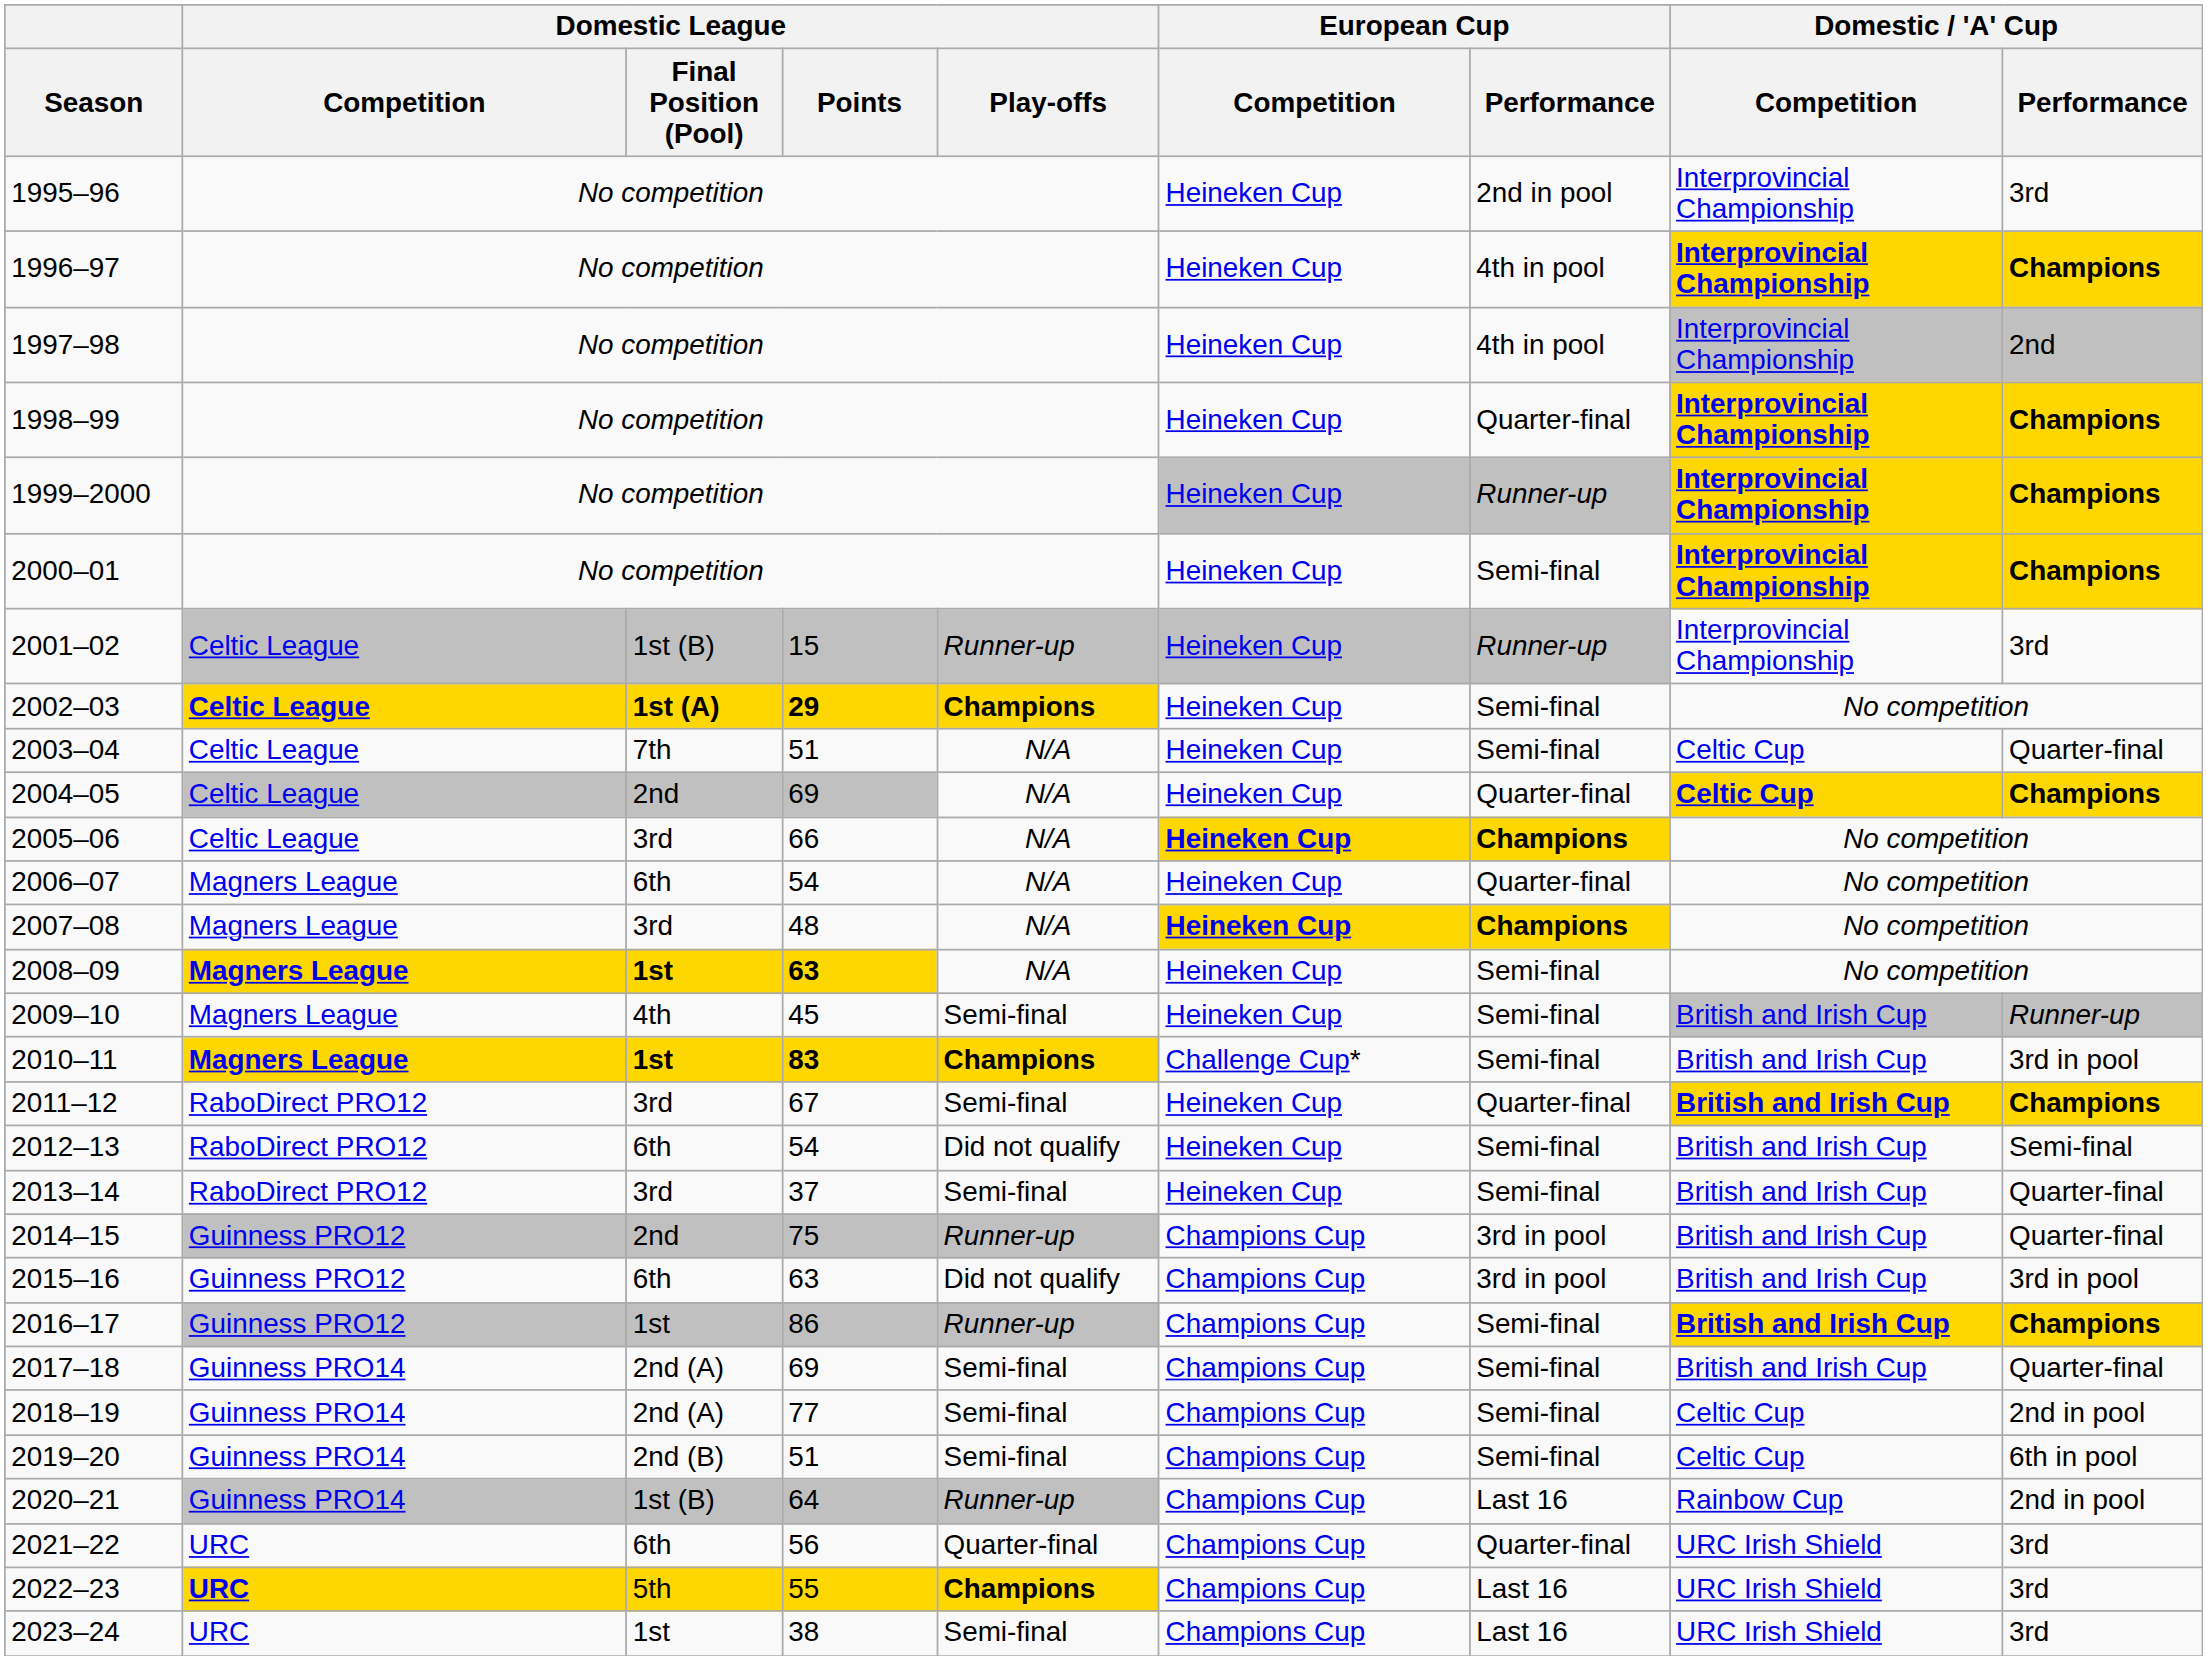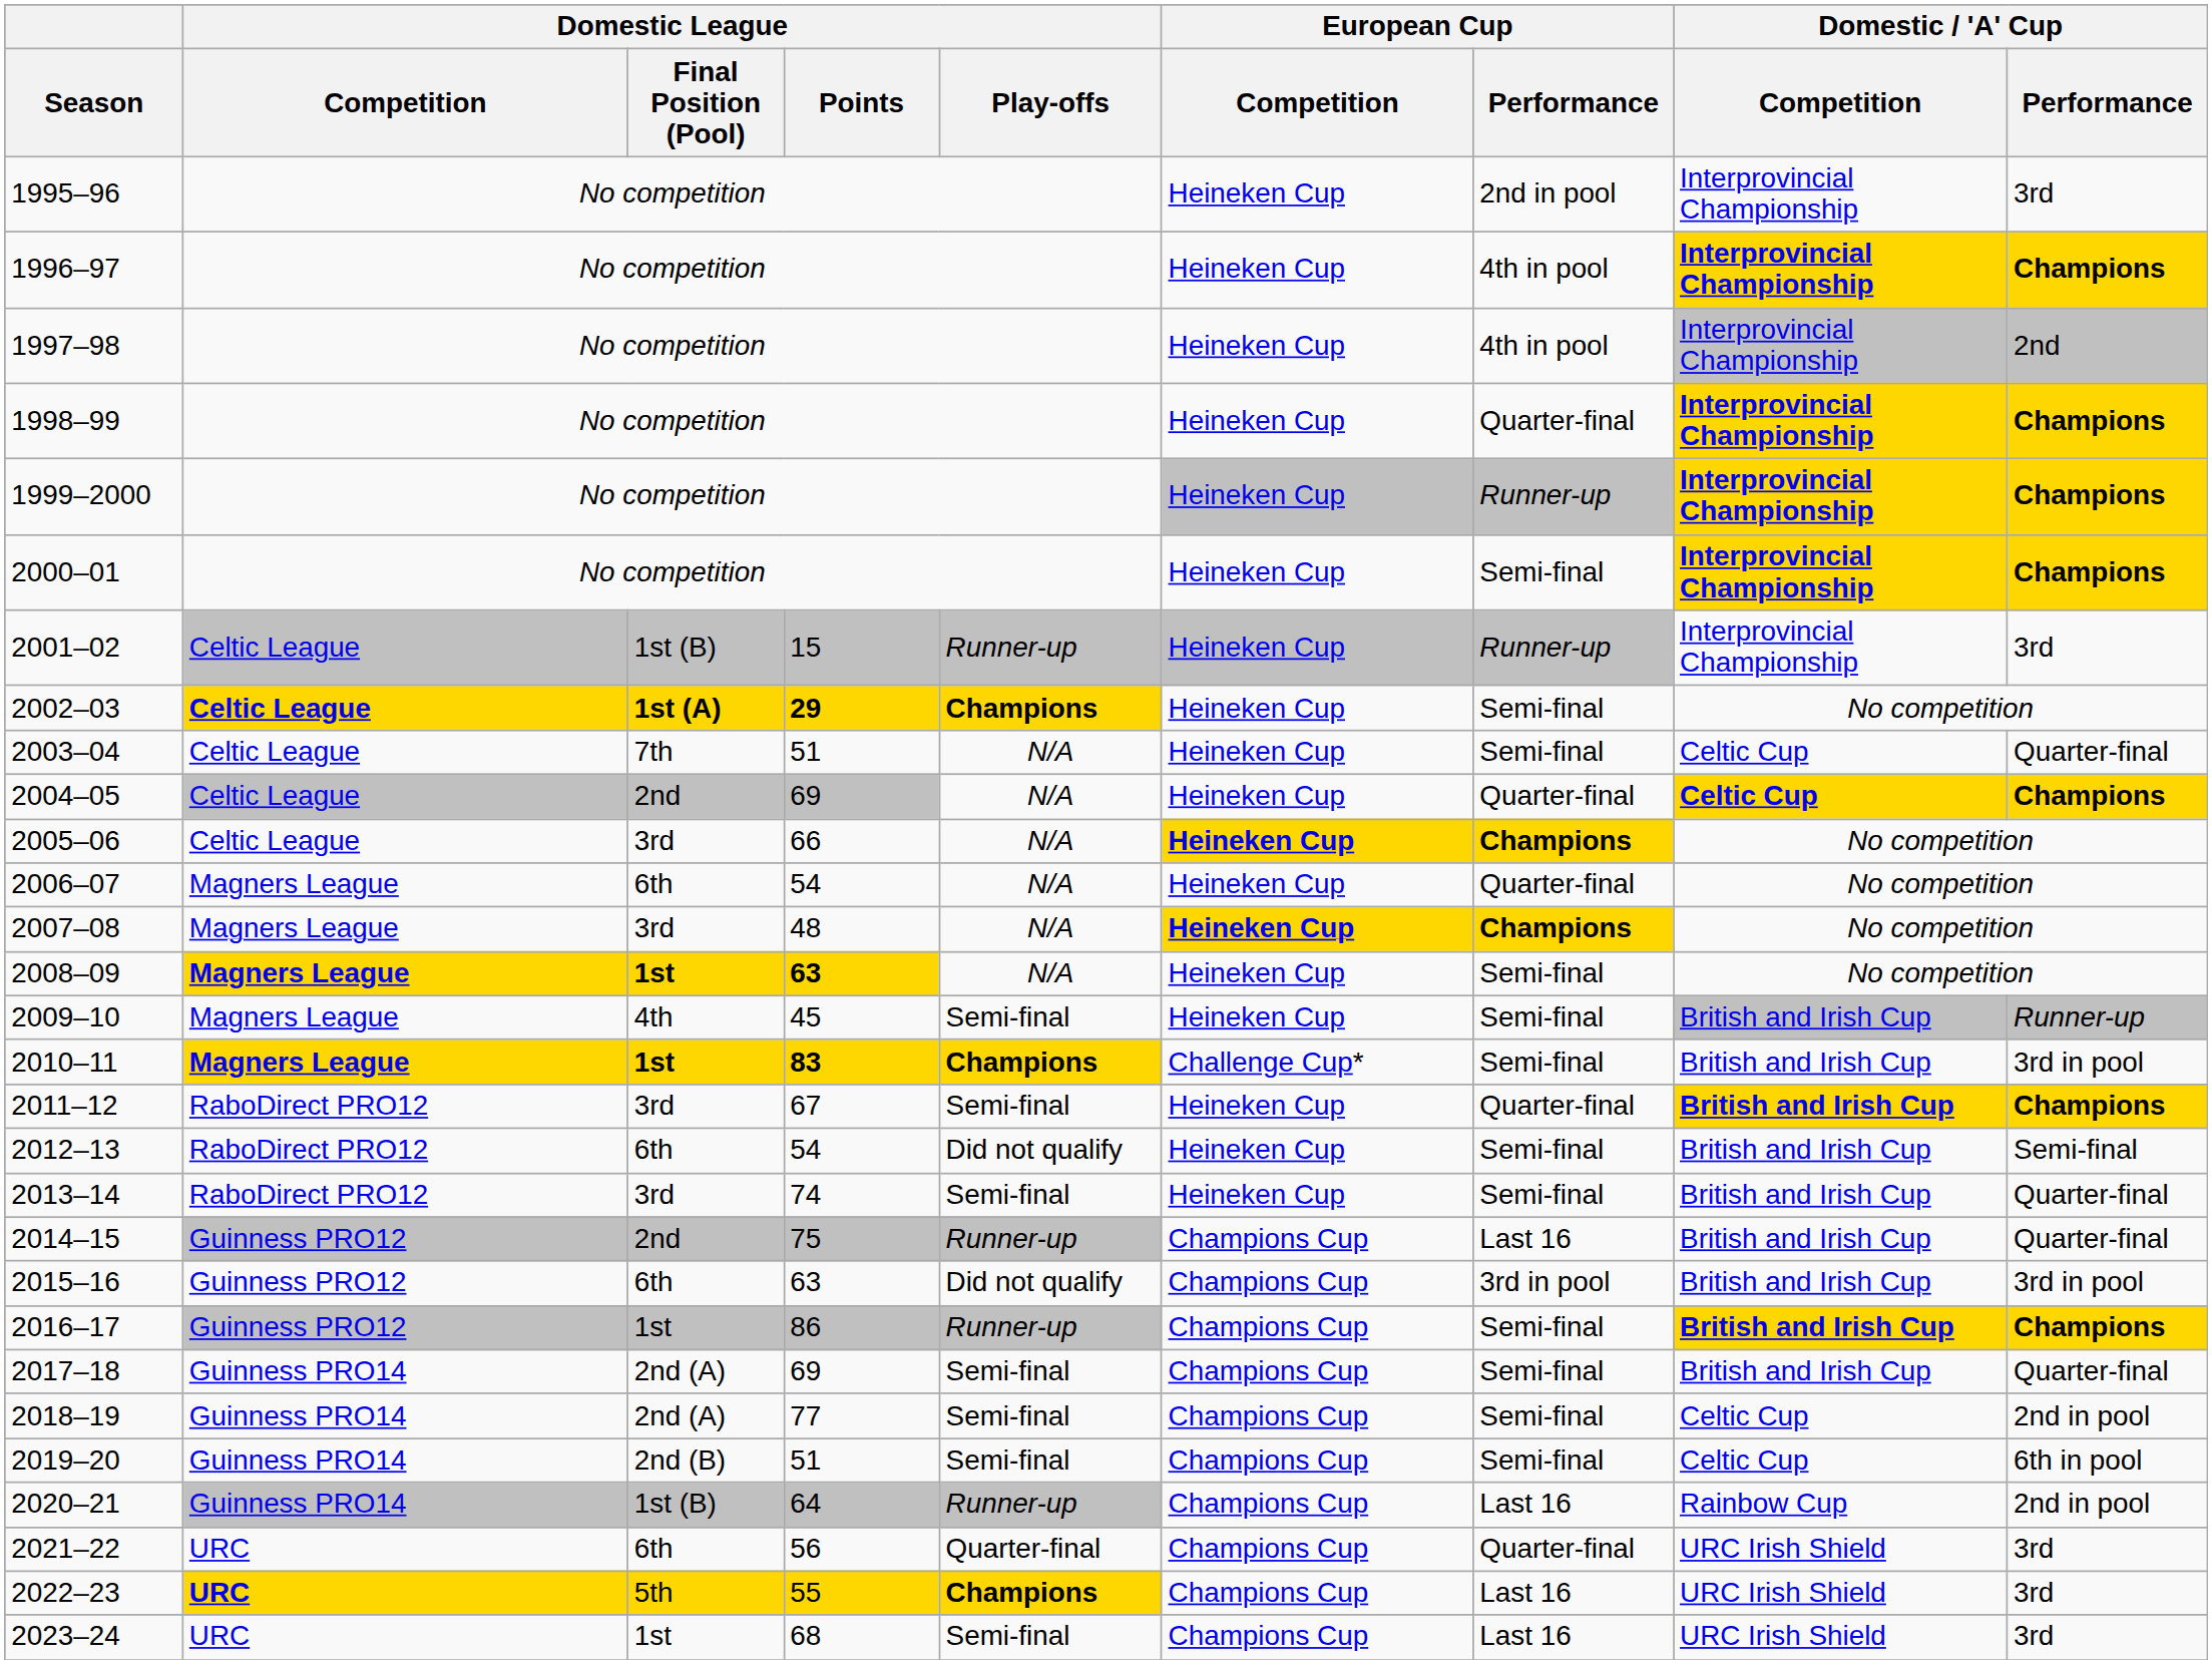 <table class="wikitable" style="margin:auto; width:100%;">
 <tr>
 <th colspan="1"></th>
 <th colspan="4">Domestic League</th>
 <th colspan="2">European Cup</th>
 <th colspan="2">Domestic / 'A' Cup</th>
 </tr>
 <tr>
 <th style="text-align:center; width:8%;">Season</th>
 <th style="text-align:center; width:20%;">Competition</th>
 <th style="text-align:center; width:7%;">Final Position (Pool)</th>
 <th style="text-align:center; width:7%;">Points</th>
 <th style="text-align:center; width:10%;">Play-offs</th>
 <th style="text-align:center; width:14%;">Competition</th>
 <th style="text-align:center; width:9%;">Performance</th>
 <th style="text-align:center; width:15%;">Competition</th>
 <th style="text-align:center; width:9%;">Performance</th>
 </tr>
 <tr>
 <td>1995–96</td>
 <td style="text-align:center" colspan=4><em>No competition</em></td>
 <td><a href='#'>Heineken Cup</a></td>
 <td>2nd in pool</td>
 <td><a href='#'>Interprovincial Championship</a></td>
 <td>3rd</td>
 </tr>
 <tr>
 <td>1996–97</td>
 <td style="text-align:center" colspan=4><em>No competition</em></td>
 <td><a href='#'>Heineken Cup</a></td>
 <td>4th in pool</td>
 <td style="background: gold"><strong><a href='#'>Interprovincial Championship</a></strong></td>
 <td style="background: gold"><strong>Champions</strong></td>
 </tr>
 <tr>
 <td>1997–98</td>
 <td style="text-align:center" colspan=4><em>No competition</em></td>
 <td><a href='#'>Heineken Cup</a></td>
 <td>4th in pool</td>
 <td style="background: silver"><a href='#'>Interprovincial Championship</a></td>
 <td style="background: silver">2nd</td>
 </tr>
 <tr>
 <td>1998–99</td>
 <td style="text-align:center" colspan=4><em>No competition</em></td>
 <td><a href='#'>Heineken Cup</a></td>
 <td>Quarter-final</td>
 <td style="background: gold"><strong><a href='#'>Interprovincial Championship</a></strong></td>
 <td style="background: gold"><strong>Champions</strong></td>
 </tr>
 <tr>
 <td>1999–2000</td>
 <td style="text-align:center" colspan=4><em>No competition</em></td>
 <td style="background: silver"><a href='#'>Heineken Cup</a></td>
 <td style="background: silver"><em>Runner-up</em></td>
 <td style="background: gold"><strong><a href='#'>Interprovincial Championship</a></strong></td>
 <td style="background: gold"><strong>Champions</strong></td>
 </tr>
 <tr>
 <td>2000–01</td>
 <td style="text-align:center" colspan=4><em>No competition</em></td>
 <td><a href='#'>Heineken Cup</a></td>
 <td>Semi-final</td>
 <td style="background: gold"><strong><a href='#'>Interprovincial Championship</a></strong></td>
 <td style="background: gold"><strong>Champions</strong></td>
 </tr>
 <tr>
 <td>2001–02</td>
 <td style="background: silver"><a href='#'>Celtic League</a></td>
 <td style="background: silver">1st (B)</td>
 <td style="background: silver">15</td>
 <td style="background: silver"><em>Runner-up</em></td>
 <td style="background: silver"><a href='#'>Heineken Cup</a></td>
 <td style="background: silver"><em>Runner-up</em></td>
 <td><a href='#'>Interprovincial Championship</a></td>
 <td>3rd</td>
 </tr>
 <tr>
 <td>2002–03</td>
 <td style="background: gold"><strong><a href='#'>Celtic League</a></strong></td>
 <td style="background: gold"><strong>1st (A)</strong></td>
 <td style="background: gold"><strong>29</strong></td>
 <td style="background: gold"><strong>Champions</strong></td>
 <td><a href='#'>Heineken Cup</a></td>
 <td>Semi-final</td>
 <td style="text-align:center" colspan=2><em>No competition </em></td>
 </tr>
 <tr>
 <td>2003–04</td>
 <td><a href='#'>Celtic League</a></td>
 <td>7th</td>
 <td>51</td>
 <td style="text-align:center"><em>N/A</em></td>
 <td><a href='#'>Heineken Cup</a></td>
 <td>Semi-final</td>
 <td><a href='#'>Celtic Cup</a></td>
 <td>Quarter-final</td>
 </tr>
 <tr>
 <td>2004–05</td>
 <td style="background: silver"><a href='#'>Celtic League</a></td>
 <td style="background: silver">2nd</td>
 <td style="background: silver">69</td>
 <td style="text-align:center"><em>N/A</em></td>
 <td><a href='#'>Heineken Cup</a></td>
 <td>Quarter-final</td>
 <td style="background: gold"><strong><a href='#'>Celtic Cup</a></strong></td>
 <td style="background: gold"><strong>Champions</strong></td>
 </tr>
 <tr>
 <td>2005–06</td>
 <td><a href='#'>Celtic League</a></td>
 <td>3rd</td>
 <td>66</td>
 <td style="text-align:center"><em>N/A</em></td>
 <td style="background: gold"><strong><a href='#'>Heineken Cup</a></strong></td>
 <td style="background: gold"><strong>Champions</strong></td>
 <td style="text-align:center" colspan=2><em>No competition </em></td>
 </tr>
 <tr>
 <td>2006–07</td>
 <td><a href='#'>Magners League</a></td>
 <td>6th</td>
 <td>54</td>
 <td style="text-align:center"><em>N/A</em></td>
 <td><a href='#'>Heineken Cup</a></td>
 <td>Quarter-final</td>
 <td style="text-align:center" colspan=2><em>No competition </em></td>
 </tr>
 <tr>
 <td>2007–08</td>
 <td><a href='#'>Magners League</a></td>
 <td>3rd</td>
 <td>48</td>
 <td style="text-align:center"><em>N/A</em></td>
 <td style="background: gold"><strong><a href='#'>Heineken Cup</a></strong></td>
 <td style="background: gold"><strong>Champions</strong></td>
 <td style="text-align:center" colspan=2><em>No competition </em></td>
 </tr>
 <tr>
 <td>2008–09</td>
 <td style="background: gold"><strong><a href='#'>Magners League</a></strong></td>
 <td style="background: gold"><strong>1st</strong></td>
 <td style="background: gold"><strong>63</strong></td>
 <td style="text-align:center"><em>N/A</em></td>
 <td><a href='#'>Heineken Cup</a></td>
 <td>Semi-final</td>
 <td style="text-align:center" colspan=2><em>No competition </em></td>
 </tr>
 <tr>
 <td>2009–10</td>
 <td><a href='#'>Magners League</a></td>
 <td>4th</td>
 <td>45</td>
 <td>Semi-final</td>
 <td><a href='#'>Heineken Cup</a></td>
 <td>Semi-final</td>
 <td style="background: silver"><a href='#'>British and Irish Cup</a></td>
 <td style="background: silver"><em>Runner-up</em></td>
 </tr>
 <tr>
 <td>2010–11</td>
 <td style="background: gold"><strong><a href='#'>Magners League</a></strong></td>
 <td style="background: gold"><strong>1st</strong></td>
 <td style="background: gold"><strong>83</strong></td>
 <td style="background: gold"><strong>Champions</strong></td>
 <td><a href='#'>Challenge Cup</a>*</td>
 <td>Semi-final</td>
 <td><a href='#'>British and Irish Cup</a></td>
 <td>3rd in pool</td>
 </tr>
 <tr>
 <td>2011–12</td>
 <td><a href='#'>RaboDirect PRO12</a></td>
 <td>3rd</td>
 <td>67</td>
 <td>Semi-final</td>
 <td><a href='#'>Heineken Cup</a></td>
 <td>Quarter-final</td>
 <td style="background: gold"><strong><a href='#'>British and Irish Cup</a></strong></td>
 <td style="background: gold"><strong>Champions</strong></td>
 </tr>
 <tr>
 <td>2012–13</td>
 <td><a href='#'>RaboDirect PRO12</a></td>
 <td>6th</td>
 <td>54</td>
 <td>Did not qualify</td>
 <td><a href='#'>Heineken Cup</a></td>
 <td>Semi-final</td>
 <td><a href='#'>British and Irish Cup</a></td>
 <td>Semi-final</td>
 </tr>
 <tr>
 <td>2013–14</td>
 <td><a href='#'>RaboDirect PRO12</a></td>
 <td>3rd</td>
-<td>37</td>
+<td>74</td>
 <td>Semi-final</td>
 <td><a href='#'>Heineken Cup</a></td>
 <td>Semi-final</td>
 <td><a href='#'>British and Irish Cup</a></td>
 <td>Quarter-final</td>
 </tr>
 <tr>
 <td>2014–15</td>
 <td style="background: silver"><a href='#'>Guinness PRO12</a></td>
 <td style="background: silver">2nd</td>
 <td style="background: silver">75</td>
 <td style="background: silver"><em>Runner-up</em></td>
 <td><a href='#'>Champions Cup</a></td>
-<td>3rd in pool</td>
+<td>Last 16</td>
 <td><a href='#'>British and Irish Cup</a></td>
 <td>Quarter-final</td>
 </tr>
 <tr>
 <td>2015–16</td>
 <td><a href='#'>Guinness PRO12</a></td>
 <td>6th</td>
 <td>63</td>
 <td>Did not qualify</td>
 <td><a href='#'>Champions Cup</a></td>
 <td>3rd in pool</td>
 <td><a href='#'>British and Irish Cup</a></td>
 <td>3rd in pool</td>
 </tr>
 <tr>
 <td>2016–17</td>
 <td style="background: silver"><a href='#'>Guinness PRO12</a></td>
 <td style="background: silver">1st</td>
 <td style="background: silver">86</td>
 <td style="background: silver"><em>Runner-up</em></td>
 <td><a href='#'>Champions Cup</a></td>
 <td>Semi-final</td>
 <td style="background: gold"><strong><a href='#'>British and Irish Cup</a></strong></td>
 <td style="background: gold"><strong>Champions</strong></td>
 </tr>
 <tr>
 <td>2017–18</td>
 <td><a href='#'>Guinness PRO14</a></td>
 <td>2nd (A)</td>
 <td>69</td>
 <td>Semi-final</td>
 <td><a href='#'>Champions Cup</a></td>
 <td>Semi-final</td>
 <td><a href='#'>British and Irish Cup</a></td>
 <td>Quarter-final</td>
 </tr>
 <tr>
 <td>2018–19</td>
 <td><a href='#'>Guinness PRO14</a></td>
 <td>2nd (A)</td>
 <td>77</td>
 <td>Semi-final</td>
 <td><a href='#'>Champions Cup</a></td>
 <td>Semi-final</td>
 <td><a href='#'>Celtic Cup</a></td>
 <td>2nd in pool</td>
 </tr>
 <tr>
 <td>2019–20</td>
 <td><a href='#'>Guinness PRO14</a></td>
 <td>2nd (B)</td>
 <td>51</td>
 <td>Semi-final</td>
 <td><a href='#'>Champions Cup</a></td>
 <td>Semi-final</td>
 <td><a href='#'>Celtic Cup</a></td>
 <td>6th in pool</td>
 </tr>
 <tr>
 <td>2020–21</td>
 <td style="background: silver"><a href='#'>Guinness PRO14</a></td>
 <td style="background: silver">1st (B)</td>
 <td style="background: silver">64</td>
 <td style="background: silver"><em>Runner-up</em></td>
 <td><a href='#'>Champions Cup</a></td>
 <td>Last 16</td>
 <td><a href='#'>Rainbow Cup</a></td>
 <td>2nd in pool</td>
 </tr>
 <tr>
 <td>2021–22</td>
 <td><a href='#'>URC</a></td>
 <td>6th</td>
 <td>56</td>
 <td>Quarter-final</td>
 <td><a href='#'>Champions Cup</a></td>
 <td>Quarter-final</td>
 <td><a href='#'>URC Irish Shield</a></td>
 <td>3rd</td>
 </tr>
 <tr>
 <td>2022–23</td>
 <td style="background: gold"><strong><a href='#'>URC</a></strong></td>
 <td style="background: gold">5th</td>
 <td style="background: gold">55</td>
 <td style="background: gold"><strong>Champions</strong></td>
 <td><a href='#'>Champions Cup</a></td>
 <td>Last 16</td>
 <td><a href='#'>URC Irish Shield</a></td>
 <td>3rd</td>
 </tr>
 <tr>
 <td>2023–24</td>
 <td><a href='#'>URC</a></td>
 <td>1st</td>
-<td>38</td>
+<td>68</td>
 <td>Semi-final</td>
 <td><a href='#'>Champions Cup</a></td>
 <td>Last 16</td>
 <td><a href='#'>URC Irish Shield</a></td>
 <td>3rd</td>
 </tr>
 </table>
